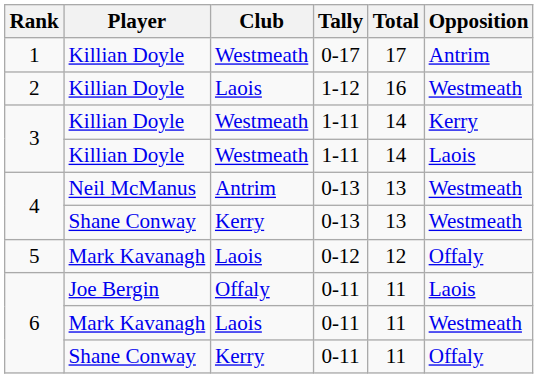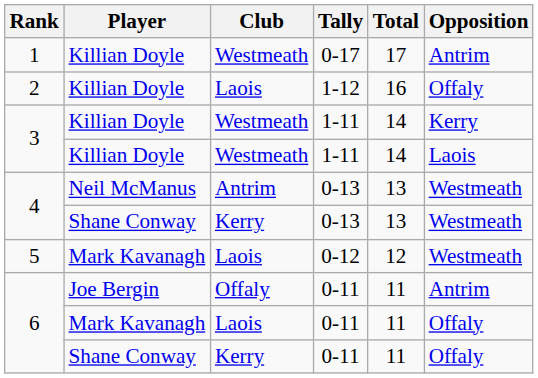 <table class="wikitable">
 <tr>
 <th>Rank</th>
 <th>Player</th>
 <th>Club</th>
 <th>Tally</th>
 <th>Total</th>
 <th>Opposition</th>
 </tr>
 <tr>
 <td rowspan="1" style="text-align:center;">1</td>
 <td><a href='#'>Killian Doyle</a></td>
 <td><a href='#'>Westmeath</a></td>
 <td align=center>0-17</td>
 <td align=center>17</td>
 <td><a href='#'>Antrim</a></td>
 </tr>
 <tr>
 <td rowspan="1" style="text-align:center;">2</td>
 <td><a href='#'>Killian Doyle</a></td>
 <td><a href='#'>Laois</a></td>
 <td align=center>1-12</td>
 <td align=center>16</td>
-<td><a href='#'>Westmeath</a></td>
+<td><a href='#'>Offaly</a></td>
 </tr>
 <tr>
 <td rowspan="2" style="text-align:center;">3</td>
 <td><a href='#'>Killian Doyle</a></td>
 <td><a href='#'>Westmeath</a></td>
 <td align=center>1-11</td>
 <td align=center>14</td>
 <td><a href='#'>Kerry</a></td>
 </tr>
 <tr>
 <td><a href='#'>Killian Doyle</a></td>
 <td><a href='#'>Westmeath</a></td>
 <td align=center>1-11</td>
 <td align=center>14</td>
 <td><a href='#'>Laois</a></td>
 </tr>
 <tr>
 <td rowspan="2" style="text-align:center;">4</td>
 <td><a href='#'>Neil McManus</a></td>
 <td><a href='#'>Antrim</a></td>
 <td align=center>0-13</td>
 <td align=center>13</td>
 <td><a href='#'>Westmeath</a></td>
 </tr>
 <tr>
 <td><a href='#'>Shane Conway</a></td>
 <td><a href='#'>Kerry</a></td>
 <td align=center>0-13</td>
 <td align=center>13</td>
 <td><a href='#'>Westmeath</a></td>
 </tr>
 <tr>
 <td rowspan="1" style="text-align:center;">5</td>
 <td><a href='#'>Mark Kavanagh</a></td>
 <td><a href='#'>Laois</a></td>
 <td align=center>0-12</td>
 <td align=center>12</td>
-<td><a href='#'>Offaly</a></td>
+<td><a href='#'>Westmeath</a></td>
 </tr>
 <tr>
 <td rowspan="3" style="text-align:center;">6</td>
 <td><a href='#'>Joe Bergin</a></td>
 <td><a href='#'>Offaly</a></td>
 <td align=center>0-11</td>
 <td align=center>11</td>
-<td><a href='#'>Laois</a></td>
+<td><a href='#'>Antrim</a></td>
 </tr>
 <tr>
 <td><a href='#'>Mark Kavanagh</a></td>
 <td><a href='#'>Laois</a></td>
 <td align=center>0-11</td>
 <td align=center>11</td>
-<td><a href='#'>Westmeath</a></td>
+<td><a href='#'>Offaly</a></td>
 </tr>
 <tr>
 <td><a href='#'>Shane Conway</a></td>
 <td><a href='#'>Kerry</a></td>
 <td align=center>0-11</td>
 <td align=center>11</td>
 <td><a href='#'>Offaly</a></td>
 </tr>
 </table>
